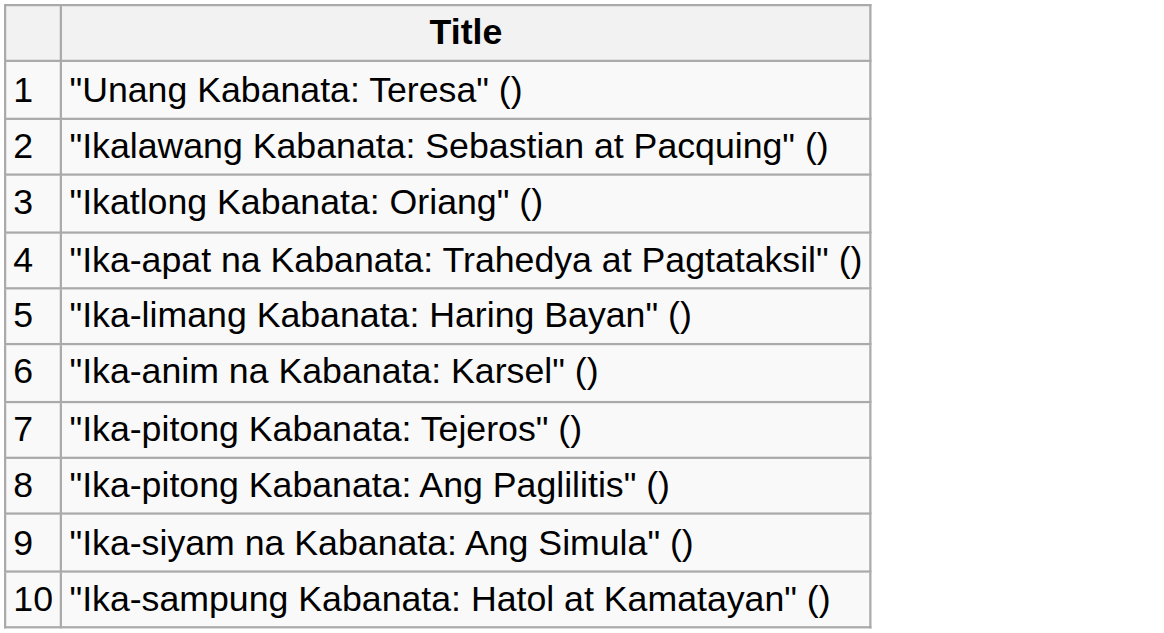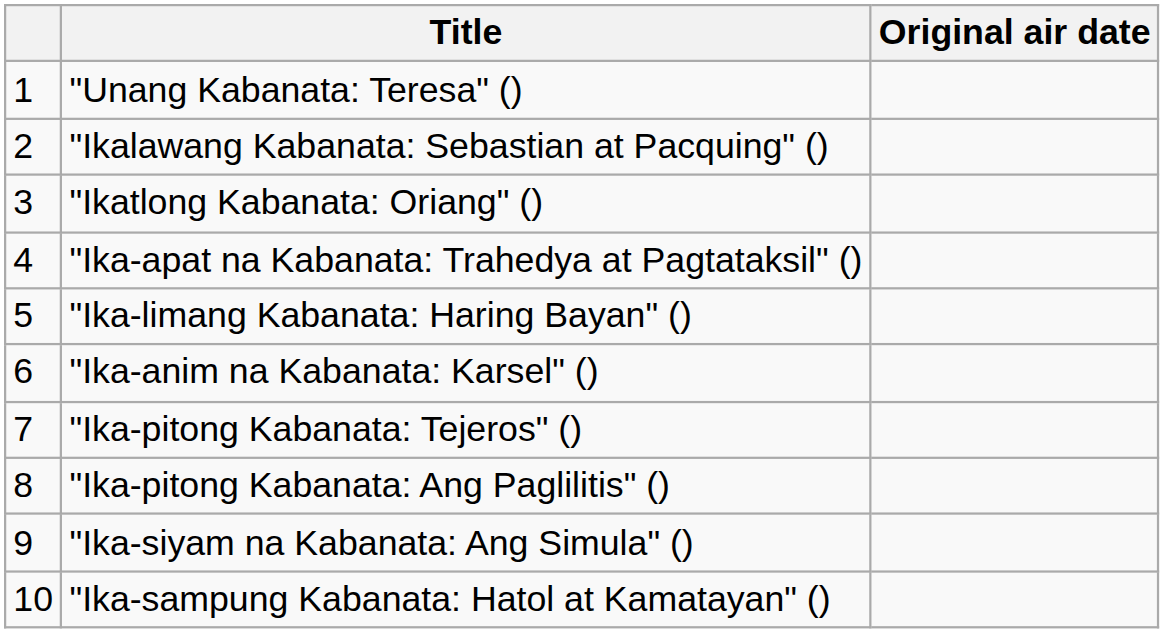 <table class="wikitable">
 <tr>
 <th></th>
 <th>Title</th>
+<th>Original air date</th>
 </tr>
 <tr>
 <td>1</td>
 <td>"Unang Kabanata: Teresa" ()</td>
+<td></td>
 </tr>
 <tr>
 <td>2</td>
 <td>"Ikalawang Kabanata: Sebastian at Pacquing" ()</td>
+<td></td>
 </tr>
 <tr>
 <td>3</td>
 <td>"Ikatlong Kabanata: Oriang" ()</td>
+<td></td>
 </tr>
 <tr>
 <td>4</td>
 <td>"Ika-apat na Kabanata: Trahedya at Pagtataksil" ()</td>
+<td></td>
 </tr>
 <tr>
 <td>5</td>
 <td>"Ika-limang Kabanata: Haring Bayan" ()</td>
+<td></td>
 </tr>
 <tr>
 <td>6</td>
 <td>"Ika-anim na Kabanata: Karsel" ()</td>
+<td></td>
 </tr>
 <tr>
 <td>7</td>
 <td>"Ika-pitong Kabanata: Tejeros" ()</td>
+<td></td>
 </tr>
 <tr>
 <td>8</td>
 <td>"Ika-pitong Kabanata: Ang Paglilitis" ()</td>
+<td></td>
 </tr>
 <tr>
 <td>9</td>
 <td>"Ika-siyam na Kabanata: Ang Simula" ()</td>
+<td></td>
 </tr>
 <tr>
 <td>10</td>
 <td>"Ika-sampung Kabanata: Hatol at Kamatayan" ()</td>
+<td></td>
 </tr>
 </table>
